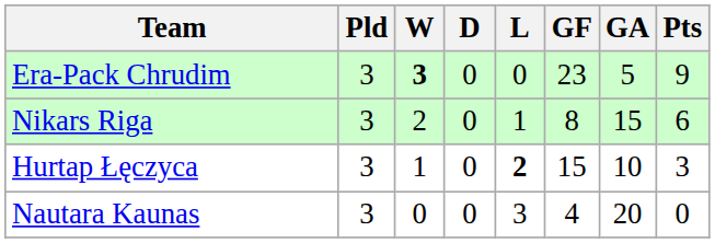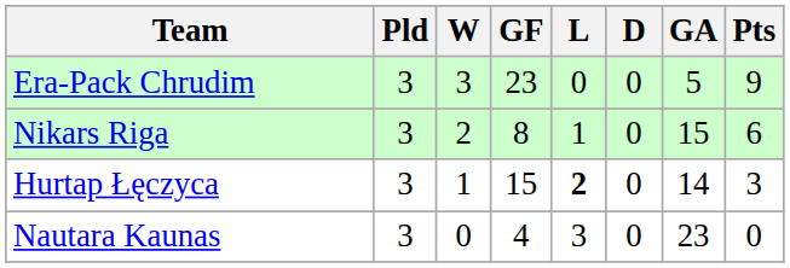 <table class="wikitable" style="text-align: center;">
 <tr>
 <th width="175">Team</th>
 <th width="20">Pld</th>
 <th width="20">W</th>
+<th width="20">GF</th>
+<th width="20">L</th>
 <th width="20">D</th>
-<th width="20">L</th>
-<th width="20">GF</th>
 <th width="20">GA</th>
 <th width="20">Pts</th>
 </tr>
 <tr bgcolor="#ccffcc">
 <td align="left"> <a href='#'>Era-Pack Chrudim</a></td>
 <td>3</td>
-<td><strong>3</strong></td>
+<td>3</td>
+<td>23</td>
 <td>0</td>
 <td>0</td>
-<td>23</td>
 <td>5</td>
 <td>9</td>
 </tr>
 <tr bgcolor=ccffcc>
 <td align="left"> <a href='#'>Nikars Riga</a></td>
 <td>3</td>
 <td>2</td>
+<td>8</td>
+<td>1</td>
 <td>0</td>
-<td>1</td>
-<td>8</td>
 <td>15</td>
 <td>6</td>
 </tr>
 <tr bgcolor=ffffff>
 <td align="left"> <a href='#'>Hurtap Łęczyca</a></td>
 <td>3</td>
 <td>1</td>
+<td>15</td>
+<td><strong>2</strong></td>
 <td>0</td>
-<td><strong>2</strong></td>
-<td>15</td>
-<td>10</td>
+<td>14</td>
 <td>3</td>
 </tr>
 <tr bgcolor=ffffff>
 <td align="left"> <a href='#'>Nautara Kaunas</a></td>
 <td>3</td>
 <td>0</td>
+<td>4</td>
+<td>3</td>
 <td>0</td>
-<td>3</td>
-<td>4</td>
-<td>20</td>
+<td>23</td>
 <td>0</td>
 </tr>
 </table>
